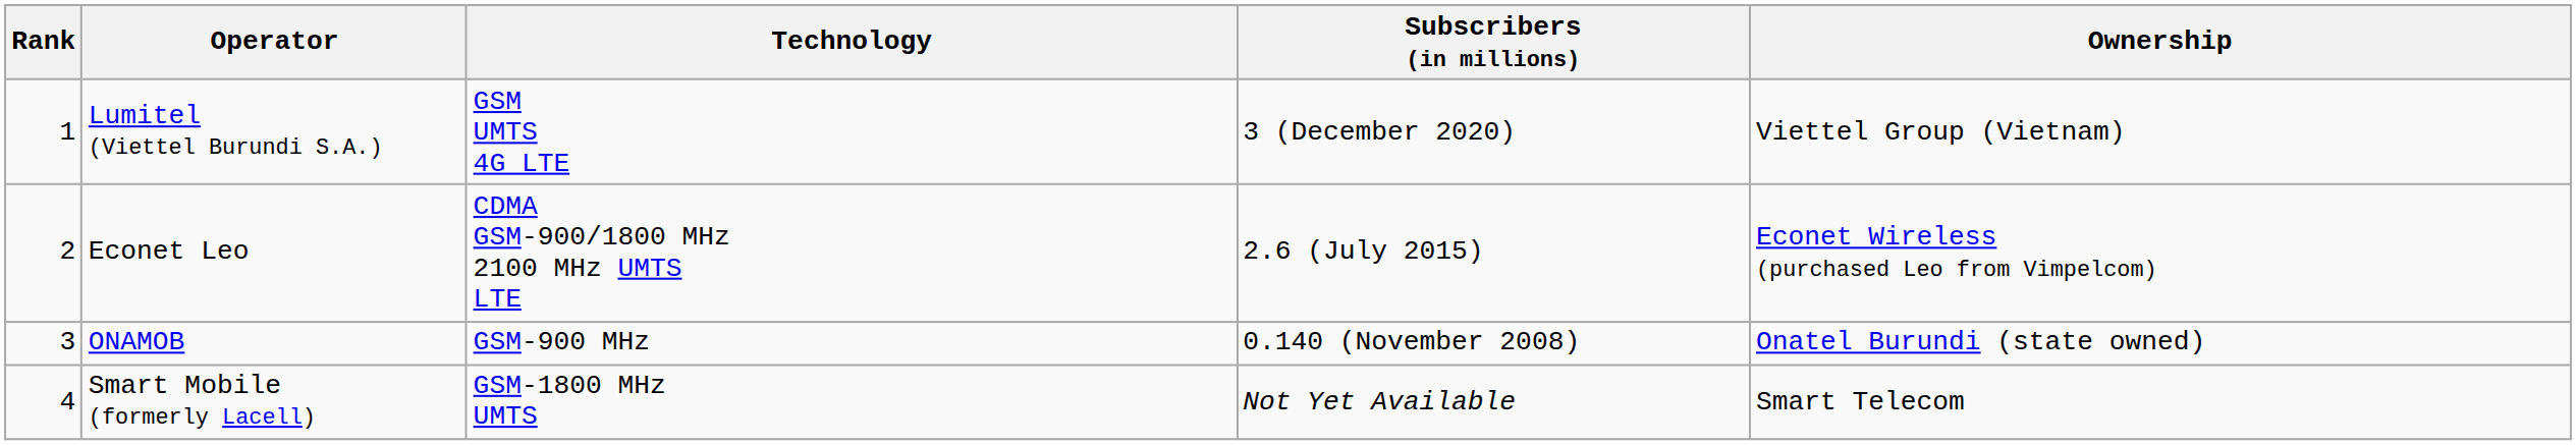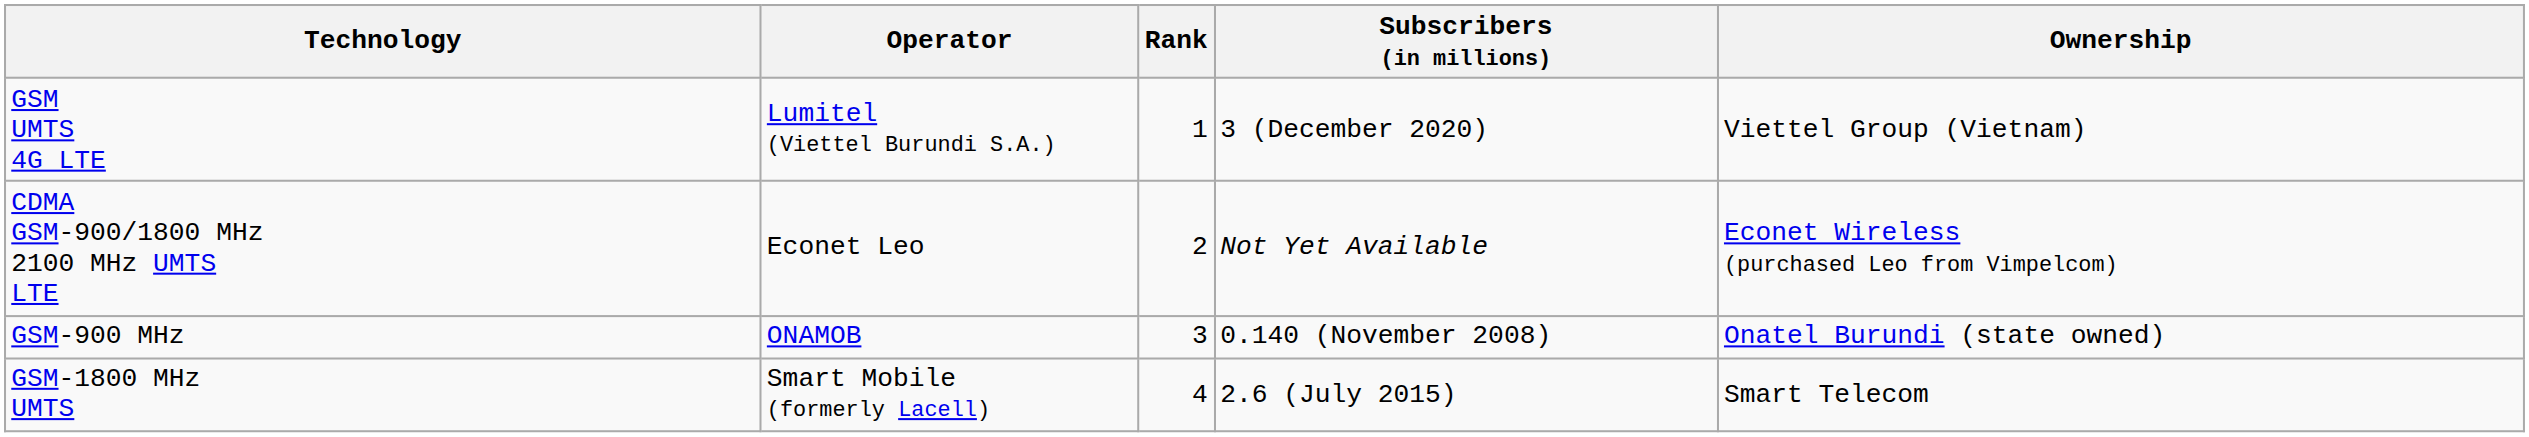 <table class="wikitable">
 <tr>
+<th style="width:30%;">Technology</th>
+<th style="width:15%;">Operator</th>
 <th style="width:3%;">Rank</th>
-<th style="width:15%;">Operator</th>
-<th style="width:30%;">Technology</th>
 <th style="width:20%;">Subscribers<br><small>(in millions)</small></th>
 <th style="width:32%;">Ownership</th>
 </tr>
 <tr>
+<td><a href='#'>GSM</a><br><a href='#'>UMTS</a><br><a href='#'>4G LTE</a></td>
+<td><a href='#'>Lumitel</a><br><small>(Viettel Burundi S.A.)</small></td>
 <td align="right">1</td>
-<td><a href='#'>Lumitel</a><br><small>(Viettel Burundi S.A.)</small></td>
-<td><a href='#'>GSM</a><br><a href='#'>UMTS</a><br><a href='#'>4G LTE</a></td>
 <td>3 (December 2020)</td>
 <td>Viettel Group (Vietnam)</td>
 </tr>
 <tr>
+<td><a href='#'>CDMA</a><br><a href='#'>GSM</a>-900/1800 MHz<br>2100 MHz <a href='#'>UMTS</a><br><a href='#'>LTE</a></td>
+<td>Econet Leo<br></td>
 <td align="right">2</td>
-<td>Econet Leo<br></td>
-<td><a href='#'>CDMA</a><br><a href='#'>GSM</a>-900/1800 MHz<br>2100 MHz <a href='#'>UMTS</a><br><a href='#'>LTE</a></td>
-<td>2.6 (July 2015)</td>
+<td><em>Not Yet Available</em></td>
 <td><a href='#'>Econet Wireless</a> <br><small>(purchased Leo from Vimpelcom)</small></td>
 </tr>
 <tr>
+<td><a href='#'>GSM</a>-900 MHz</td>
+<td><a href='#'>ONAMOB</a></td>
 <td align=right>3</td>
-<td><a href='#'>ONAMOB</a></td>
-<td><a href='#'>GSM</a>-900 MHz</td>
 <td>0.140 (November 2008)</td>
 <td><a href='#'>Onatel Burundi</a> (state owned)</td>
 </tr>
 <tr>
+<td><a href='#'>GSM</a>-1800 MHz<br><a href='#'>UMTS</a></td>
+<td>Smart Mobile<br><small>(formerly <a href='#'>Lacell</a>)</small></td>
 <td align=right>4</td>
-<td>Smart Mobile<br><small>(formerly <a href='#'>Lacell</a>)</small></td>
-<td><a href='#'>GSM</a>-1800 MHz<br><a href='#'>UMTS</a></td>
-<td><em>Not Yet Available</em></td>
+<td>2.6 (July 2015)</td>
 <td>Smart Telecom</td>
 </tr>
 </table>
